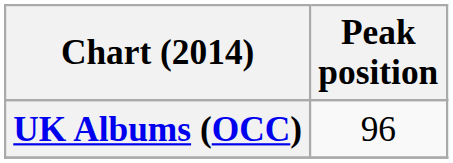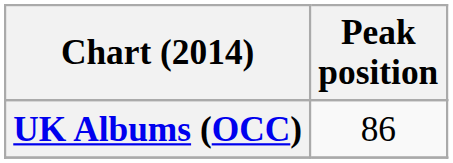 <table class="wikitable plainrowheaders sortable">
 <tr>
 <th>Chart (2014)</th>
 <th>Peak<br>position</th>
 </tr>
 <tr>
 </tr>
 <tr>
 </tr>
 <tr>
 <th scope="row"><a href='#'>UK Albums</a> (<a href='#'>OCC</a>)</th>
-<td align=center>96</td>
+<td align=center>86</td>
 </tr>
 <tr>
 </tr>
 <tr>
 </tr>
 <tr>
 </tr>
 </table>
